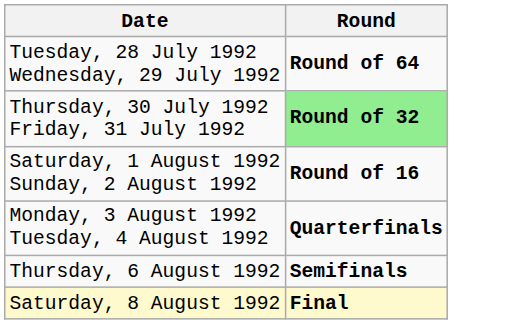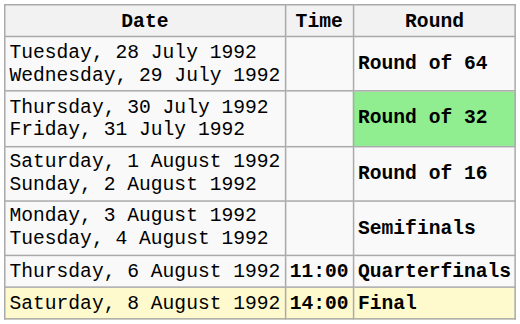 <table class="wikitable">
 <tr>
 <th>Date</th>
+<th>Time</th>
 <th>Round</th>
 </tr>
 <tr>
 <td>Tuesday, 28 July 1992<br>Wednesday, 29 July 1992</td>
+<td></td>
 <td><strong>Round of 64</strong></td>
 </tr>
 <tr>
 <td>Thursday, 30 July 1992<br>Friday, 31 July 1992</td>
+<td></td>
 <td style="background: lightgreen;"><strong>Round of 32</strong></td>
 </tr>
 <tr>
 <td>Saturday, 1 August 1992<br>Sunday, 2 August 1992</td>
+<td></td>
 <td><strong>Round of 16</strong></td>
 </tr>
 <tr>
 <td>Monday, 3 August 1992<br>Tuesday, 4 August 1992</td>
-<td><strong>Quarterfinals</strong></td>
+<td></td>
+<td><strong>Semifinals</strong></td>
 </tr>
 <tr>
 <td>Thursday, 6 August 1992</td>
-<td><strong>Semifinals</strong></td>
+<td><strong>11:00</strong></td>
+<td><strong>Quarterfinals</strong></td>
 </tr>
 <tr style=background:lemonchiffon>
 <td>Saturday, 8 August 1992</td>
+<td><strong>14:00</strong></td>
 <td><strong>Final</strong></td>
 </tr>
 </table>
